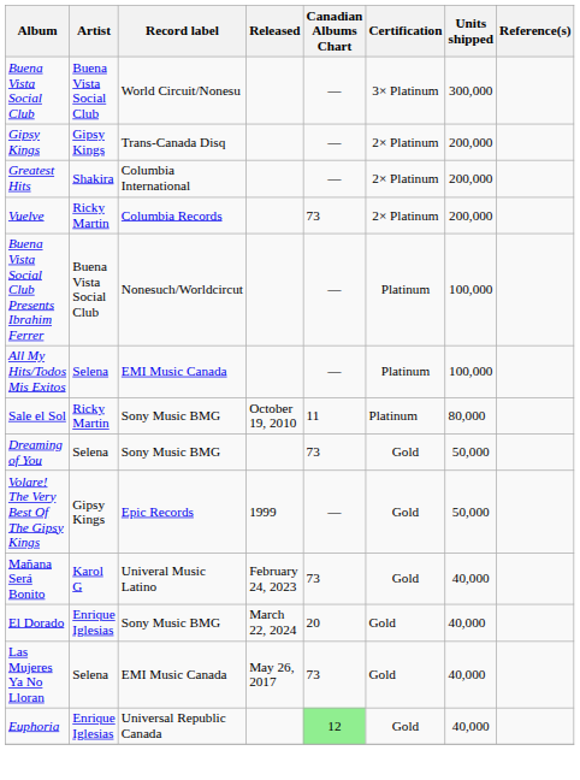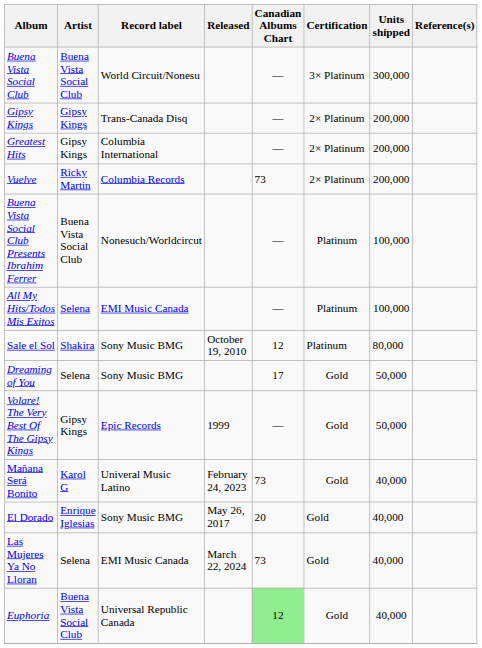 <table class="wikitable plainrowheaders sortable">
 <tr>
 <th scope=col>Album</th>
 <th scope=col>Artist</th>
 <th scope=col>Record label</th>
 <th scope=col>Released</th>
 <th scope=col>Canadian Albums Chart</th>
 <th scope=col>Certification</th>
 <th scope=col>Units shipped</th>
 <th scope=col>Reference(s)</th>
 </tr>
 <tr>
 <td><em><a href='#'>Buena Vista Social Club</a></em></td>
 <td><a href='#'>Buena Vista Social Club</a></td>
 <td>World Circuit/Nonesu</td>
 <td></td>
 <td align=center>—</td>
 <td align=center>3× Platinum</td>
 <td align=center>300,000</td>
 <td align=center></td>
 </tr>
 <tr>
 <td><em><a href='#'>Gipsy Kings</a></em></td>
 <td><a href='#'>Gipsy Kings</a></td>
 <td>Trans-Canada Disq</td>
 <td></td>
 <td align=center>—</td>
 <td align=center>2× Platinum</td>
 <td align=center>200,000</td>
 <td align=center></td>
 </tr>
 <tr>
 <td><em><a href='#'>Greatest Hits</a></em></td>
-<td><a href='#'>Shakira</a></td>
+<td>Gipsy Kings</td>
 <td>Columbia International</td>
 <td></td>
 <td align=center>—</td>
 <td align=center>2× Platinum</td>
 <td align=center>200,000</td>
 <td align=center></td>
 </tr>
 <tr>
 <td><em><a href='#'>Vuelve</a></em></td>
 <td><a href='#'>Ricky Martin</a></td>
 <td><a href='#'>Columbia Records</a></td>
 <td></td>
 <td>73</td>
 <td align=center>2× Platinum</td>
 <td align=center>200,000</td>
 <td align=center></td>
 </tr>
 <tr>
 <td><em><a href='#'>Buena Vista Social Club Presents Ibrahim Ferrer</a></em></td>
 <td>Buena Vista Social Club</td>
 <td>Nonesuch/Worldcircut</td>
 <td></td>
 <td align=center>—</td>
 <td align=center>Platinum</td>
 <td align=center>100,000</td>
 <td align=center></td>
 </tr>
 <tr>
 <td><em><a href='#'>All My Hits/Todos Mis Exitos</a></em></td>
 <td><a href='#'>Selena</a></td>
 <td><a href='#'>EMI Music Canada</a></td>
 <td></td>
 <td align=center>—</td>
 <td align=center>Platinum</td>
 <td align=center>100,000</td>
 <td align=center></td>
 </tr>
 <tr>
 <td><a href='#'>Sale el Sol</a></td>
-<td><a href='#'>Ricky Martin</a></td>
+<td><a href='#'>Shakira</a></td>
 <td>Sony Music BMG</td>
 <td>October 19, 2010</td>
-<td>11</td>
+<td align=center>12</td>
 <td>Platinum</td>
 <td>80,000</td>
 <td></td>
 </tr>
 <tr>
 <td><em><a href='#'>Dreaming of You</a></em></td>
 <td>Selena</td>
 <td>Sony Music BMG</td>
 <td></td>
-<td>73</td>
+<td align=center>17</td>
 <td align=center>Gold</td>
 <td align=center>50,000</td>
 <td align=center></td>
 </tr>
 <tr>
 <td><em><a href='#'>Volare! The Very Best Of The Gipsy Kings</a></em></td>
 <td>Gipsy Kings</td>
 <td><a href='#'>Epic Records</a></td>
 <td>1999</td>
 <td align=center>—</td>
 <td align=center>Gold</td>
 <td align=center>50,000</td>
 <td align=center></td>
 </tr>
 <tr>
 <td><a href='#'>Mañana Será Bonito</a></td>
 <td><a href='#'>Karol G</a></td>
 <td>Univeral Music Latino</td>
 <td>February 24, 2023</td>
 <td>73</td>
 <td align=center>Gold</td>
 <td align=center>40,000</td>
 <td></td>
 </tr>
 <tr>
 <td><a href='#'>El Dorado</a></td>
 <td><a href='#'>Enrique Iglesias</a></td>
 <td>Sony Music BMG</td>
-<td>March 22, 2024</td>
+<td>May 26, 2017</td>
 <td>20</td>
 <td>Gold</td>
 <td>40,000</td>
 <td></td>
 </tr>
 <tr>
 <td><a href='#'>Las Mujeres Ya No Lloran</a></td>
 <td>Selena</td>
 <td>EMI Music Canada</td>
-<td>May 26, 2017</td>
+<td>March 22, 2024</td>
 <td>73</td>
 <td>Gold</td>
 <td>40,000</td>
 <td></td>
 </tr>
 <tr>
 <td><em><a href='#'>Euphoria</a></em></td>
-<td><a href='#'>Enrique Iglesias</a></td>
+<td><a href='#'>Buena Vista Social Club</a></td>
 <td>Universal Republic Canada</td>
 <td></td>
 <td align=center style="background: lightgreen;">12</td>
 <td align=center>Gold</td>
 <td align=center>40,000</td>
 <td align=center></td>
 </tr>
 <tr>
 </tr>
 </table>
